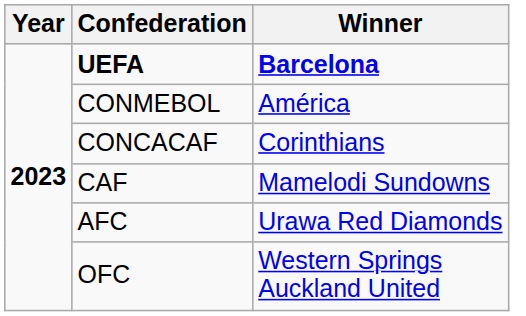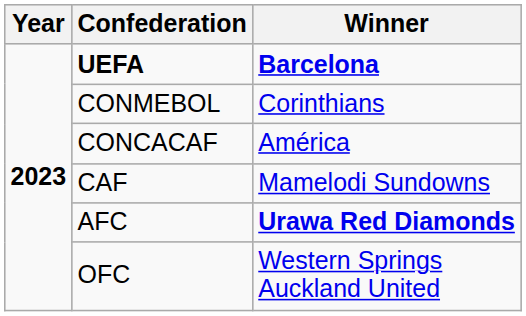 <table class="wikitable">
 <tr>
 <th>Year</th>
 <th>Confederation</th>
 <th>Winner</th>
 </tr>
 <tr>
 <td rowspan="6"><strong>2023</strong></td>
 <td style="text-align:left;"><strong>UEFA</strong></td>
 <td style="text-align:left;"><strong> <a href='#'>Barcelona</a></strong></td>
 </tr>
 <tr>
 <td style="text-align:left;">CONMEBOL</td>
-<td style="text-align:left;"> <a href='#'>América</a></td>
+<td style="text-align:left;"> <a href='#'>Corinthians</a></td>
 </tr>
 <tr>
 <td style="text-align:left;">CONCACAF</td>
-<td style="text-align:left;"> <a href='#'>Corinthians</a></td>
+<td style="text-align:left;"> <a href='#'>América</a></td>
 </tr>
 <tr>
 <td style="text-align:left;">CAF</td>
 <td style="text-align:left;"> <a href='#'>Mamelodi Sundowns</a></td>
 </tr>
 <tr>
 <td style="text-align:left;">AFC</td>
-<td style="text-align:left;"> <a href='#'>Urawa Red Diamonds</a></td>
+<td style="text-align:left;"><strong> <a href='#'>Urawa Red Diamonds</a></strong></td>
 </tr>
 <tr>
 <td style="text-align:left;">OFC</td>
 <td style="text-align:left;"> <a href='#'>Western Springs</a> <br> <a href='#'>Auckland United</a></td>
 </tr>
 </table>
